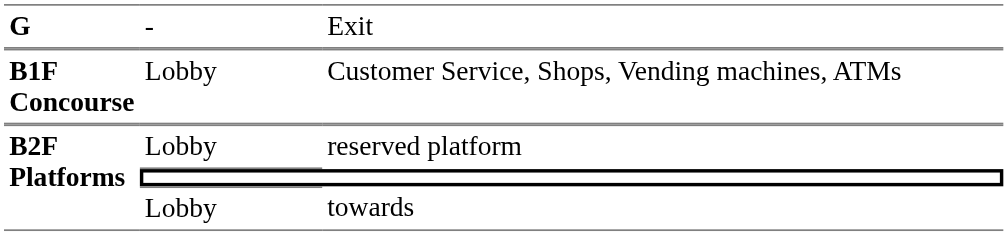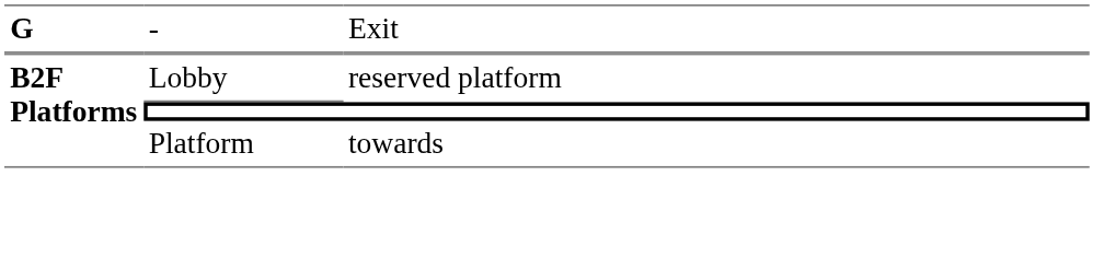 <table border=0 cellspacing=0 cellpadding=3>
 <tr>
 <td style="border-top:solid 1px gray;border-bottom:solid 1px gray" width=50 valign=top><strong>G</strong></td>
 <td style="border-top:solid 1px gray;border-bottom:solid 1px gray;" width=100 valign=top>-</td>
 <td style="border-top:solid 1px gray;border-bottom:solid 1px gray;" width=390 valign=top>Exit</td>
-</tr>
-<tr>
-<td style="border-bottom:solid 1px gray; border-top:solid 1px gray;" valign=top width=50><strong>B1F<br>Concourse</strong></td>
-<td style="border-bottom:solid 1px gray; border-top:solid 1px gray;" valign=top width=100>Lobby</td>
-<td style="border-bottom:solid 1px gray; border-top:solid 1px gray;" valign=top width=390>Customer Service, Shops, Vending machines, ATMs</td>
 </tr>
 <tr>
 <td style="border-top:solid 1px gray;border-bottom:solid 1px gray" rowspan=3 valign=top><strong>B2F<br>Platforms</strong></td>
 <td style="border-bottom:solid 1px gray; border-top:solid 1px gray;" valign=top width=100>Lobby</td>
 <td style="border-top:solid 1px gray" valign=top> reserved platform</td>
 </tr>
 <tr>
 <td style="border-right:solid 2px black;border-left:solid 2px black;border-top:solid 2px black;border-bottom:solid 2px black;text-align:center;" colspan=2></td>
 </tr>
 <tr>
-<td style="border-bottom:solid 1px gray; border-top:solid 1px gray;" valign=top width=100>Lobby</td>
+<td style="border-bottom:solid 1px gray" valign=top>Platform</td>
 <td style="border-bottom:solid 1px gray" valign=top> towards   </td>
 </tr>
 </table>
